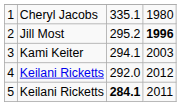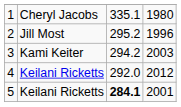 <table class="wikitable" style="font-size: 95%; text-align:left;">
 <tr>
 </tr>
 <tr>
 <td align="center">1</td>
 <td>Cheryl Jacobs</td>
 <td align="center">335.1</td>
 <td align="center">1980</td>
 </tr>
 <tr>
 <td align="center">2</td>
 <td>Jill Most</td>
 <td align="center">295.2</td>
-<td align="center"><strong>1996</strong></td>
+<td align="center">1996</td>
 </tr>
 <tr>
 <td align="center">3</td>
 <td>Kami Keiter</td>
-<td align="center">294.1</td>
+<td align="center">294.2</td>
 <td align="center">2003</td>
 </tr>
 <tr>
 <td align="center">4</td>
 <td><a href='#'>Keilani Ricketts</a></td>
 <td align="center">292.0</td>
 <td align="center">2012</td>
 </tr>
 <tr>
 <td align="center">5</td>
 <td>Keilani Ricketts</td>
 <td align="center"><strong>284.1</strong></td>
-<td align="center">2011</td>
+<td align="center">2001</td>
 </tr>
 </table>
